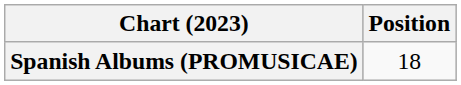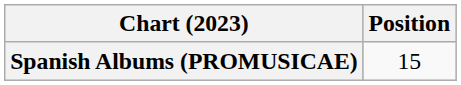 <table class="wikitable plainrowheaders" style="text-align:center">
 <tr>
 <th scope="col">Chart (2023)</th>
 <th scope="col">Position</th>
 </tr>
 <tr>
 <th scope="row">Spanish Albums (PROMUSICAE)</th>
-<td>18</td>
+<td>15</td>
 </tr>
 </table>
